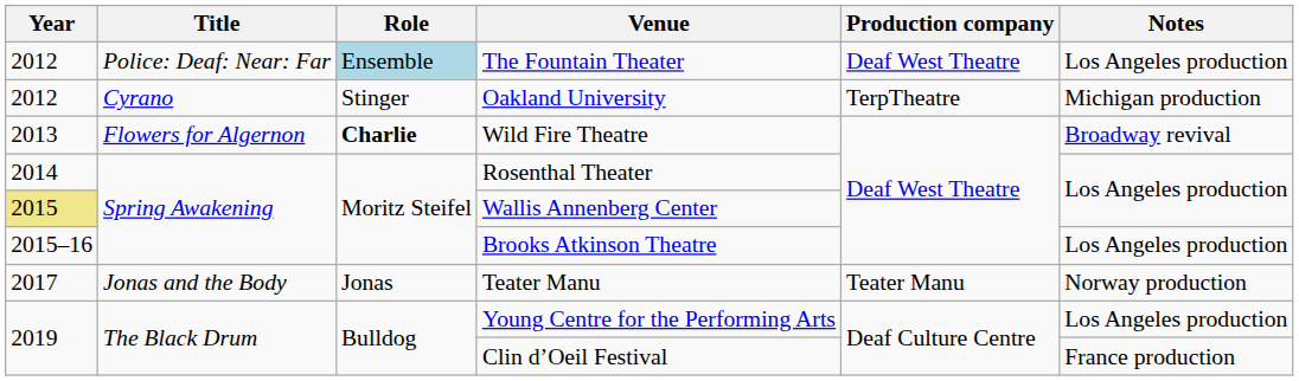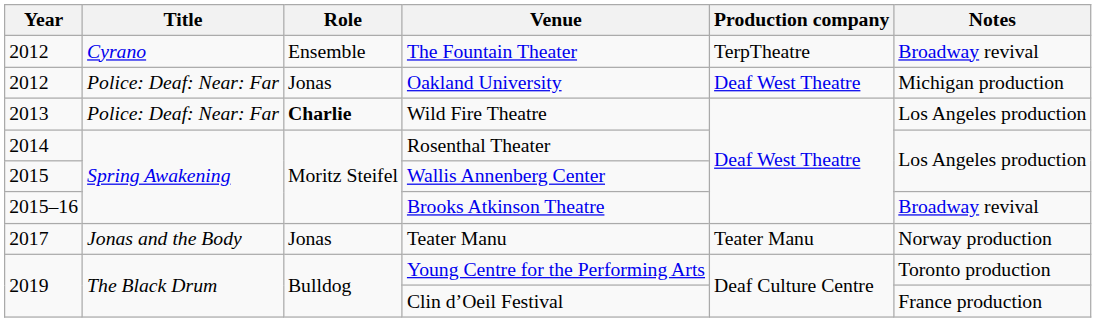 <table class="wikitable sortable">
 <tr>
 <th>Year</th>
 <th>Title</th>
 <th>Role</th>
 <th>Venue</th>
 <th>Production company</th>
 <th class="unsortable">Notes</th>
 </tr>
 <tr>
 <td>2012</td>
-<td><em>Police: Deaf: Near: Far</em></td>
-<td style="background: lightblue;">Ensemble</td>
+<td><a href='#'><em>Cyrano</em></a></td>
+<td>Ensemble</td>
 <td><a href='#'>The Fountain Theater</a></td>
-<td><a href='#'>Deaf West Theatre</a></td>
-<td>Los Angeles production</td>
+<td>TerpTheatre</td>
+<td><a href='#'>Broadway</a> revival</td>
 </tr>
 <tr>
 <td>2012</td>
-<td><a href='#'><em>Cyrano</em></a></td>
-<td>Stinger</td>
+<td><em>Police: Deaf: Near: Far</em></td>
+<td>Jonas</td>
 <td><a href='#'>Oakland University</a></td>
-<td>TerpTheatre</td>
+<td><a href='#'>Deaf West Theatre</a></td>
 <td>Michigan production</td>
 </tr>
 <tr>
 <td>2013</td>
-<td><em><a href='#'>Flowers for Algernon</a></em></td>
+<td><em>Police: Deaf: Near: Far</em></td>
 <td><strong>Charlie</strong></td>
 <td>Wild Fire Theatre</td>
 <td rowspan="4"><a href='#'>Deaf West Theatre</a></td>
-<td><a href='#'>Broadway</a> revival</td>
+<td>Los Angeles production</td>
 </tr>
 <tr>
 <td>2014</td>
 <td rowspan="3"><a href='#'><em>Spring Awakening</em></a></td>
 <td rowspan="3">Moritz Steifel</td>
 <td>Rosenthal Theater</td>
 <td rowspan="2">Los Angeles production</td>
 </tr>
 <tr>
-<td style="background: khaki;">2015</td>
+<td>2015</td>
 <td><a href='#'>Wallis Annenberg Center</a></td>
 </tr>
 <tr>
 <td>2015–16</td>
 <td><a href='#'>Brooks Atkinson Theatre</a></td>
-<td>Los Angeles production</td>
+<td><a href='#'>Broadway</a> revival</td>
 </tr>
 <tr>
 <td>2017</td>
 <td><em>Jonas and the Body</em></td>
 <td>Jonas</td>
 <td>Teater Manu</td>
 <td>Teater Manu</td>
 <td>Norway production</td>
 </tr>
 <tr>
 <td rowspan="2">2019</td>
 <td rowspan="2"><em>The Black Drum</em></td>
 <td rowspan="2">Bulldog</td>
 <td><a href='#'>Young Centre for the Performing Arts</a></td>
 <td rowspan="2">Deaf Culture Centre</td>
-<td>Los Angeles production</td>
+<td>Toronto production</td>
 </tr>
 <tr>
 <td>Clin d’Oeil Festival</td>
 <td>France production</td>
 </tr>
 </table>
